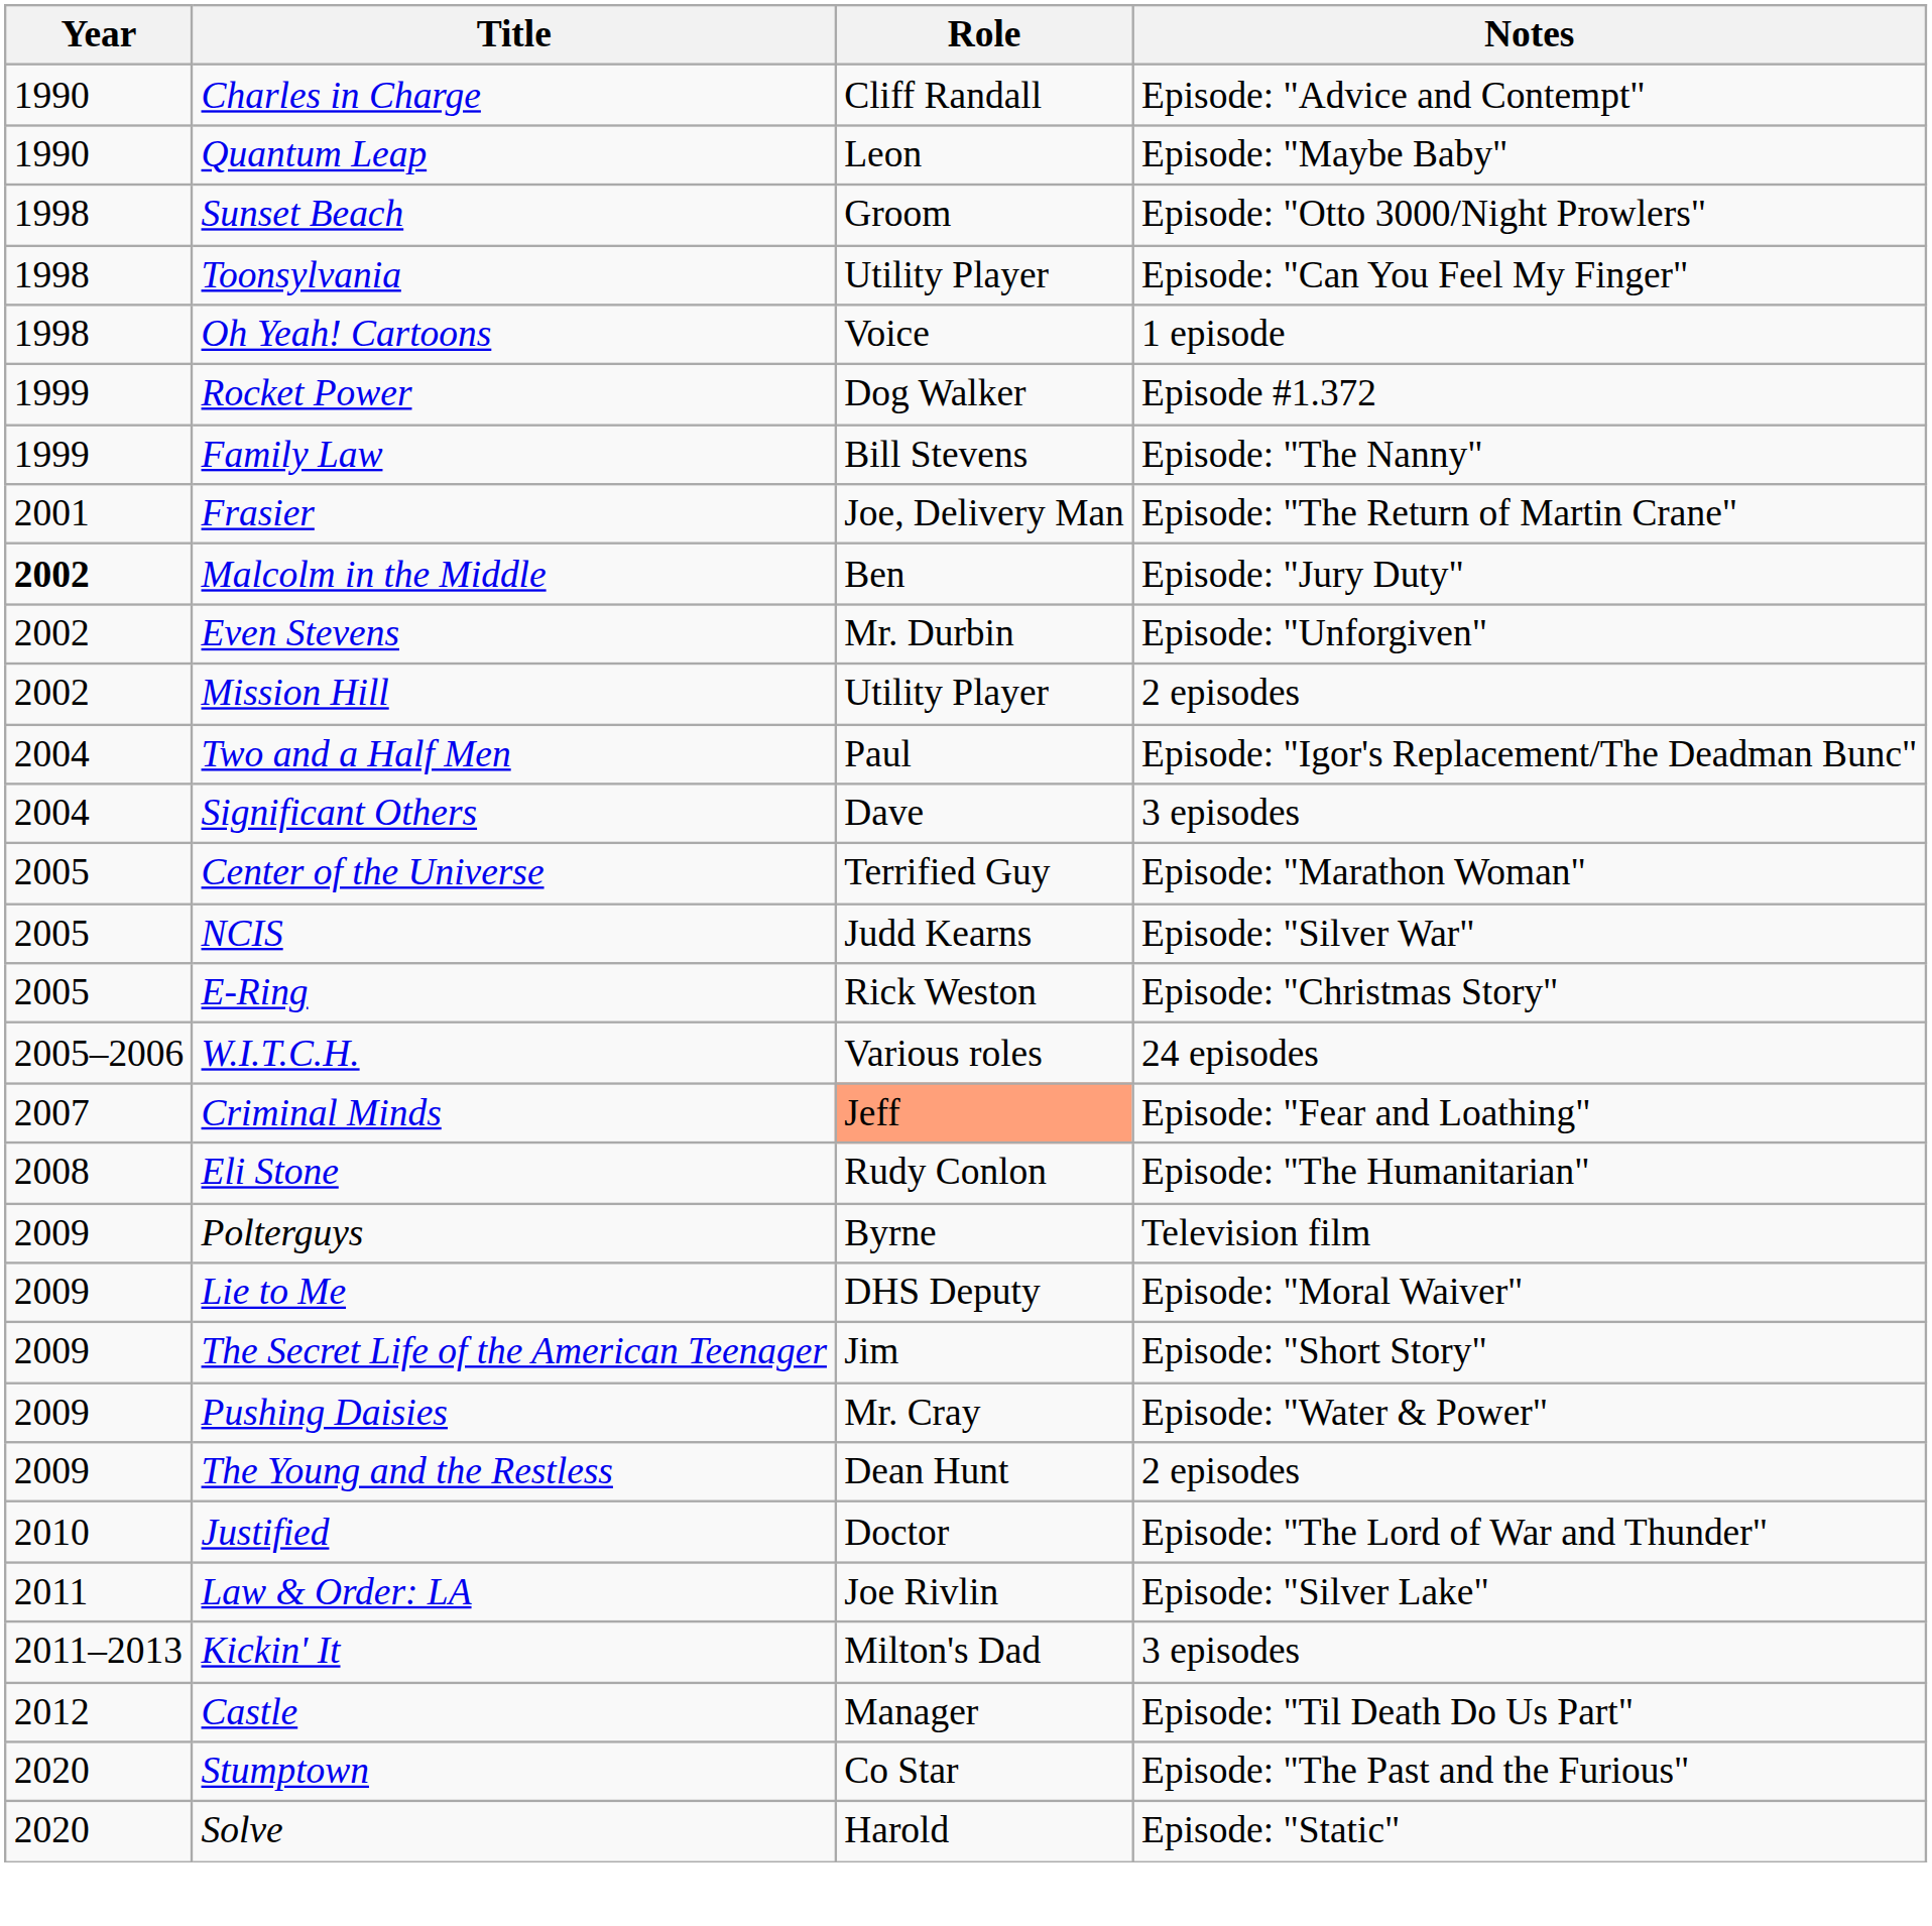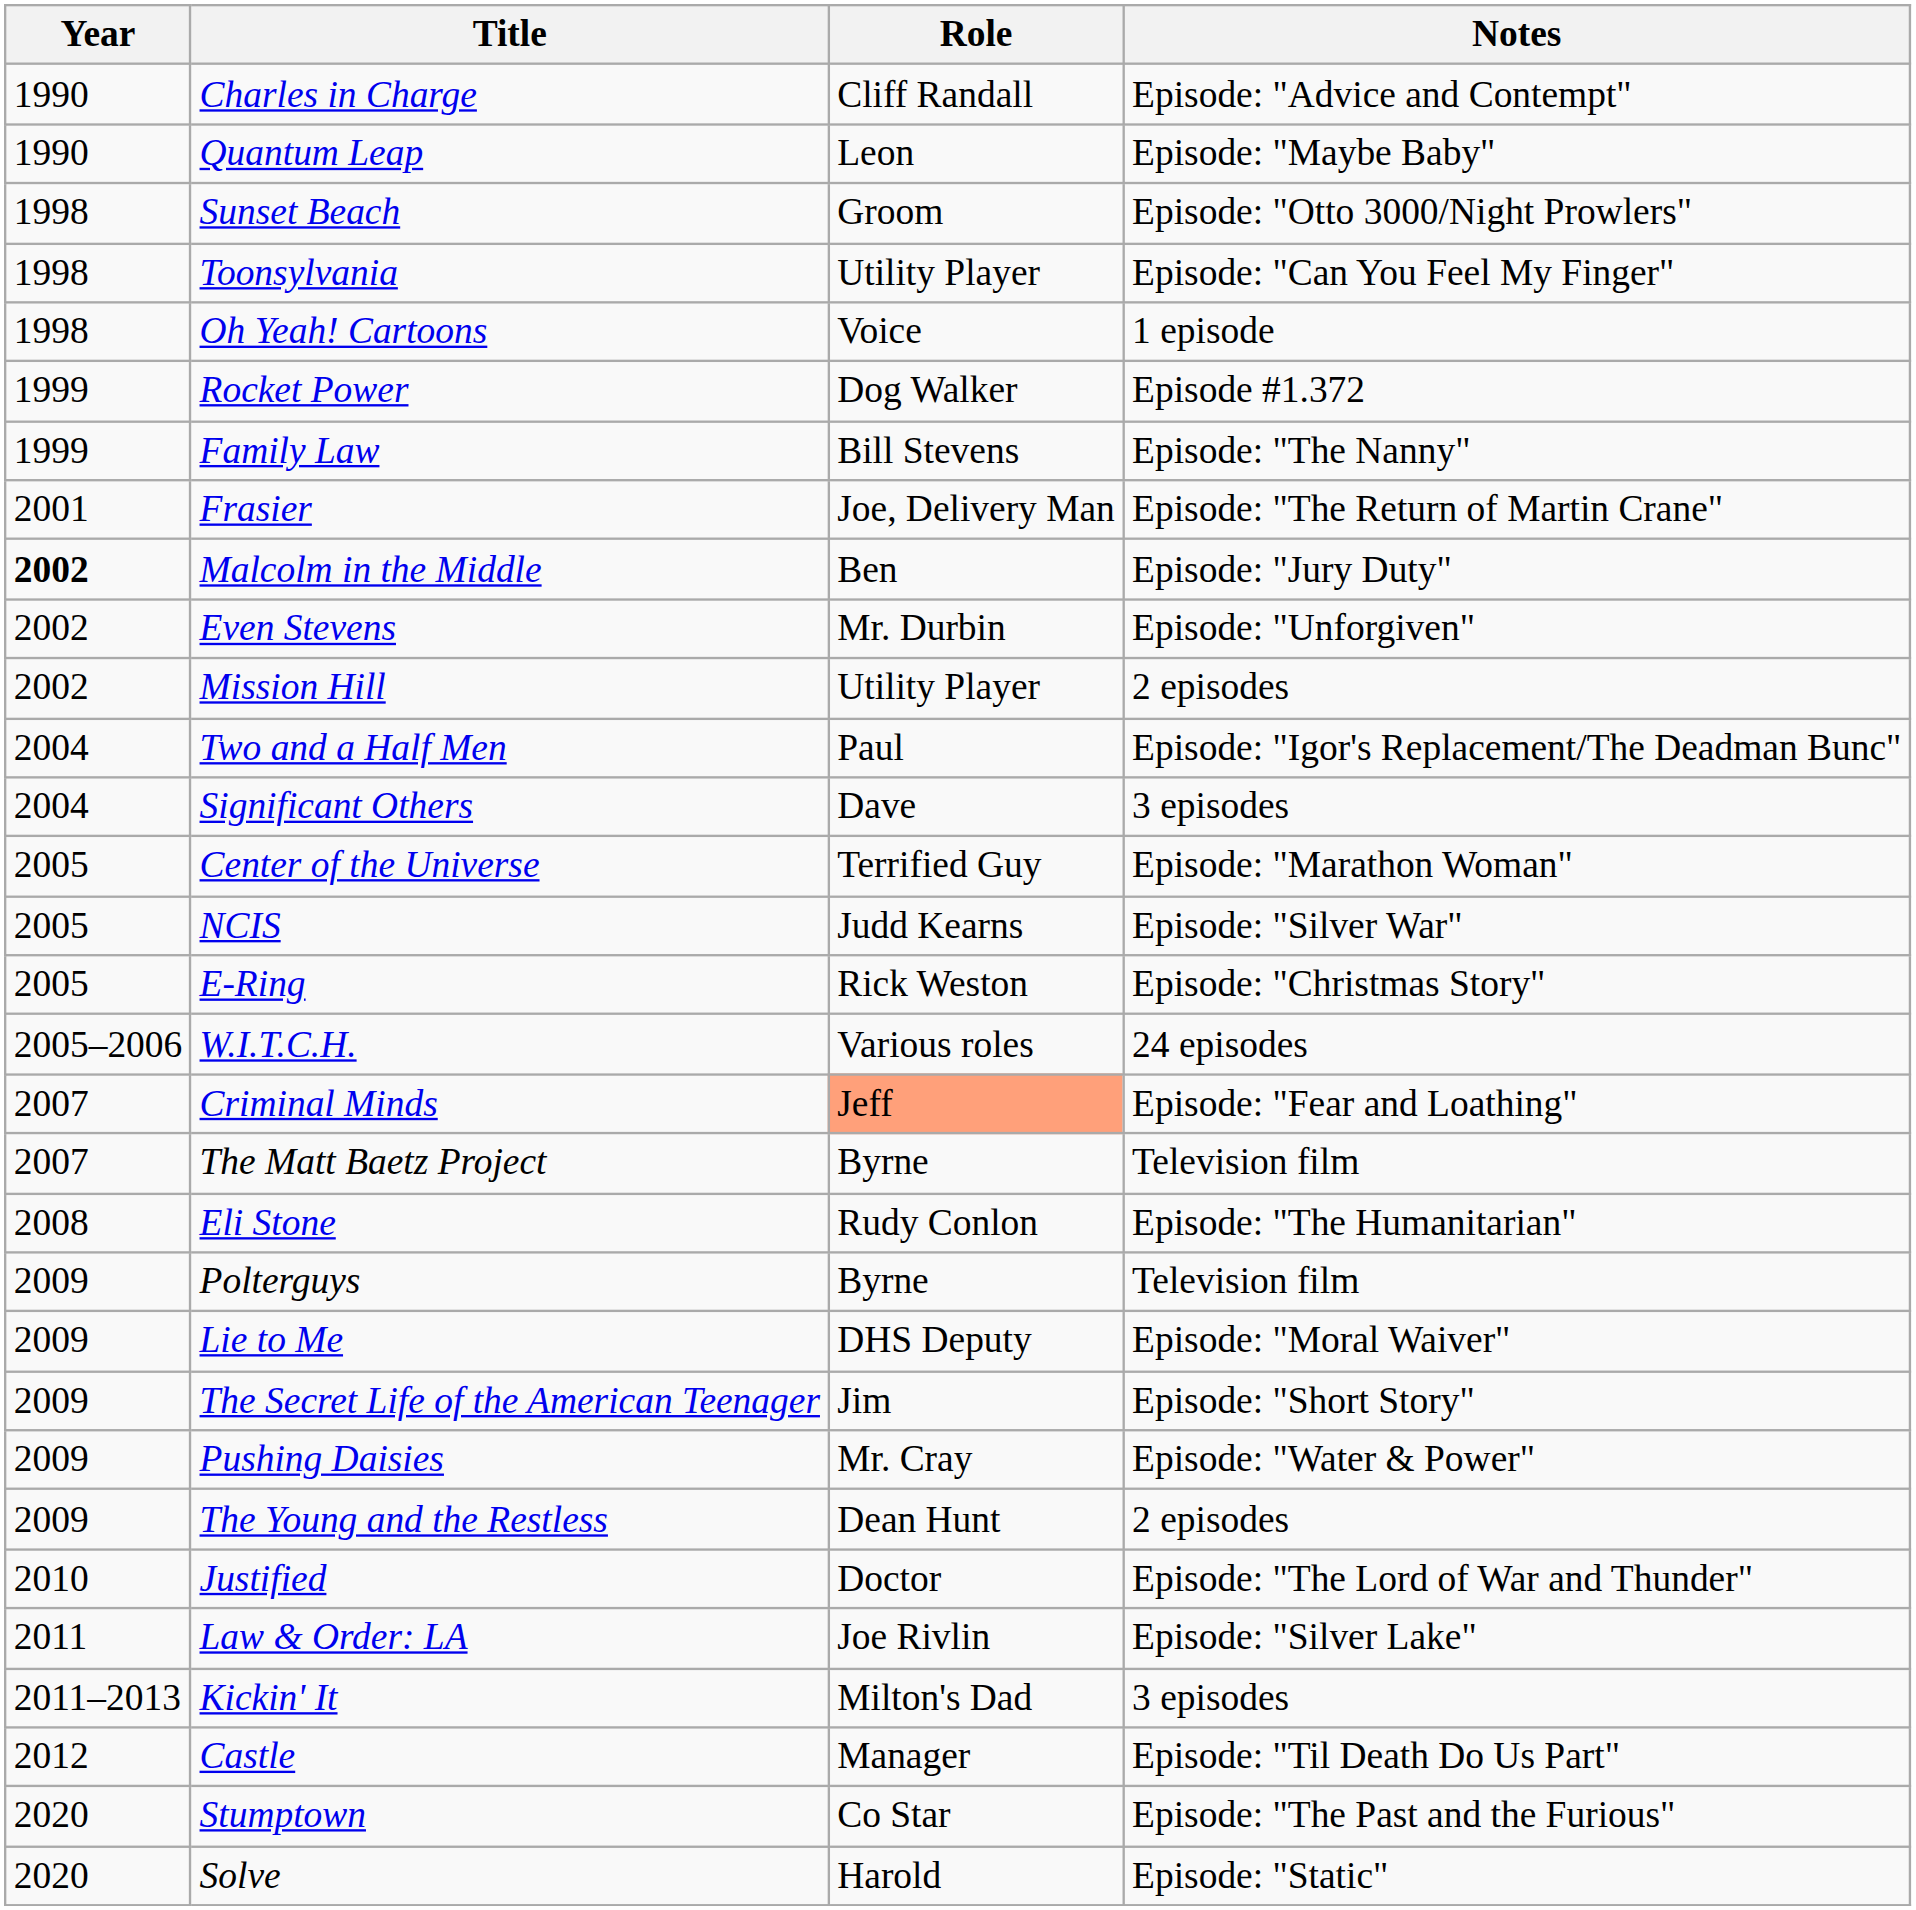 <table class="wikitable sortable">
 <tr>
 <th>Year</th>
 <th>Title</th>
 <th>Role</th>
 <th>Notes</th>
 </tr>
 <tr>
 <td>1990</td>
 <td><em><a href='#'>Charles in Charge</a></em></td>
 <td>Cliff Randall</td>
 <td>Episode: "Advice and Contempt"</td>
 </tr>
 <tr>
 <td>1990</td>
 <td><em><a href='#'>Quantum Leap</a></em></td>
 <td>Leon</td>
 <td>Episode: "Maybe Baby"</td>
 </tr>
 <tr>
 <td>1998</td>
 <td><a href='#'><em>Sunset Beach</em></a></td>
 <td>Groom</td>
 <td>Episode: "Otto 3000/Night Prowlers"</td>
 </tr>
 <tr>
 <td>1998</td>
 <td><em><a href='#'>Toonsylvania</a></em></td>
 <td>Utility Player</td>
 <td>Episode: "Can You Feel My Finger"</td>
 </tr>
 <tr>
 <td>1998</td>
 <td><em><a href='#'>Oh Yeah! Cartoons</a></em></td>
 <td>Voice</td>
 <td>1 episode</td>
 </tr>
 <tr>
 <td>1999</td>
 <td><em><a href='#'>Rocket Power</a></em></td>
 <td>Dog Walker</td>
 <td>Episode #1.372</td>
 </tr>
 <tr>
 <td>1999</td>
 <td><a href='#'><em>Family Law</em></a></td>
 <td>Bill Stevens</td>
 <td>Episode: "The Nanny"</td>
 </tr>
 <tr>
 <td>2001</td>
 <td><em><a href='#'>Frasier</a></em></td>
 <td>Joe, Delivery Man</td>
 <td>Episode: "The Return of Martin Crane"</td>
 </tr>
 <tr>
 <td><strong>2002</strong></td>
 <td><em><a href='#'>Malcolm in the Middle</a></em></td>
 <td>Ben</td>
 <td>Episode: "Jury Duty"</td>
 </tr>
 <tr>
 <td>2002</td>
 <td><em><a href='#'>Even Stevens</a></em></td>
 <td>Mr. Durbin</td>
 <td>Episode: "Unforgiven"</td>
 </tr>
 <tr>
 <td>2002</td>
 <td><a href='#'><em>Mission Hill</em></a></td>
 <td>Utility Player</td>
 <td>2 episodes</td>
 </tr>
 <tr>
 <td>2004</td>
 <td><em><a href='#'>Two and a Half Men</a></em></td>
 <td>Paul</td>
 <td>Episode: "Igor's Replacement/The Deadman Bunc"</td>
 </tr>
 <tr>
 <td>2004</td>
 <td><a href='#'><em>Significant Others</em></a></td>
 <td>Dave</td>
 <td>3 episodes</td>
 </tr>
 <tr>
 <td>2005</td>
 <td><a href='#'><em>Center of the Universe</em></a></td>
 <td>Terrified Guy</td>
 <td>Episode: "Marathon Woman"</td>
 </tr>
 <tr>
 <td>2005</td>
 <td><a href='#'><em>NCIS</em></a></td>
 <td>Judd Kearns</td>
 <td>Episode: "Silver War"</td>
 </tr>
 <tr>
 <td>2005</td>
 <td><em><a href='#'>E-Ring</a></em></td>
 <td>Rick Weston</td>
 <td>Episode: "Christmas Story"</td>
 </tr>
 <tr>
 <td>2005–2006</td>
 <td><a href='#'><em>W.I.T.C.H.</em></a></td>
 <td>Various roles</td>
 <td>24 episodes</td>
 </tr>
 <tr>
 <td>2007</td>
 <td><em><a href='#'>Criminal Minds</a></em></td>
 <td style="background: lightsalmon;">Jeff</td>
 <td>Episode: "Fear and Loathing"</td>
 </tr>
 <tr>
+<td>2007</td>
+<td><em>The Matt Baetz Project</em></td>
+<td>Byrne</td>
+<td>Television film</td>
+</tr>
+<tr>
 <td>2008</td>
 <td><em><a href='#'>Eli Stone</a></em></td>
 <td>Rudy Conlon</td>
 <td>Episode: "The Humanitarian"</td>
 </tr>
 <tr>
 <td>2009</td>
 <td><em>Polterguys</em></td>
 <td>Byrne</td>
 <td>Television film</td>
 </tr>
 <tr>
 <td>2009</td>
 <td><em><a href='#'>Lie to Me</a></em></td>
 <td>DHS Deputy</td>
 <td>Episode: "Moral Waiver"</td>
 </tr>
 <tr>
 <td>2009</td>
 <td><em><a href='#'>The Secret Life of the American Teenager</a></em></td>
 <td>Jim</td>
 <td>Episode: "Short Story"</td>
 </tr>
 <tr>
 <td>2009</td>
 <td><em><a href='#'>Pushing Daisies</a></em></td>
 <td>Mr. Cray</td>
 <td>Episode: "Water & Power"</td>
 </tr>
 <tr>
 <td>2009</td>
 <td><em><a href='#'>The Young and the Restless</a></em></td>
 <td>Dean Hunt</td>
 <td>2 episodes</td>
 </tr>
 <tr>
 <td>2010</td>
 <td><a href='#'><em>Justified</em></a></td>
 <td>Doctor</td>
 <td>Episode: "The Lord of War and Thunder"</td>
 </tr>
 <tr>
 <td>2011</td>
 <td><em><a href='#'>Law & Order: LA</a></em></td>
 <td>Joe Rivlin</td>
 <td>Episode: "Silver Lake"</td>
 </tr>
 <tr>
 <td>2011–2013</td>
 <td><em><a href='#'>Kickin' It</a></em></td>
 <td>Milton's Dad</td>
 <td>3 episodes</td>
 </tr>
 <tr>
 <td>2012</td>
 <td><a href='#'><em>Castle</em></a></td>
 <td>Manager</td>
 <td>Episode: "Til Death Do Us Part"</td>
 </tr>
 <tr>
 <td>2020</td>
 <td><a href='#'><em>Stumptown</em></a></td>
 <td>Co Star</td>
 <td>Episode: "The Past and the Furious"</td>
 </tr>
 <tr>
 <td>2020</td>
 <td><em>Solve</em></td>
 <td>Harold</td>
 <td>Episode: "Static"</td>
 </tr>
 </table>
